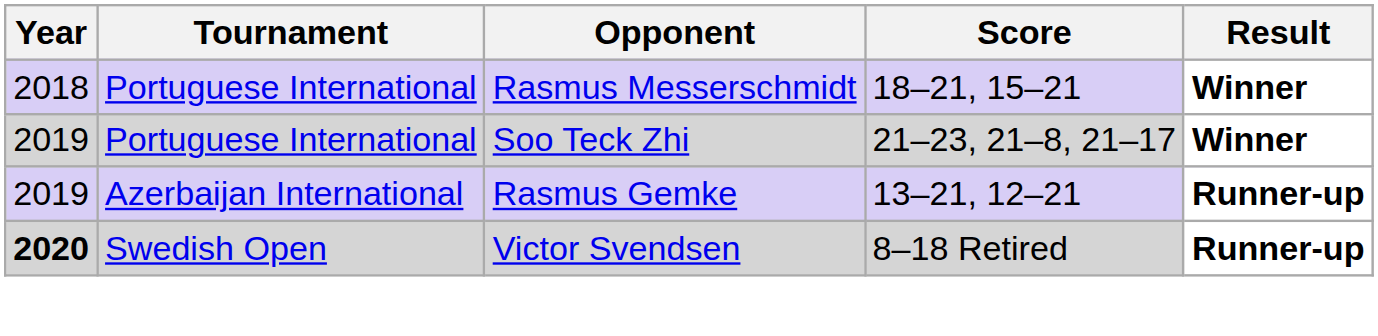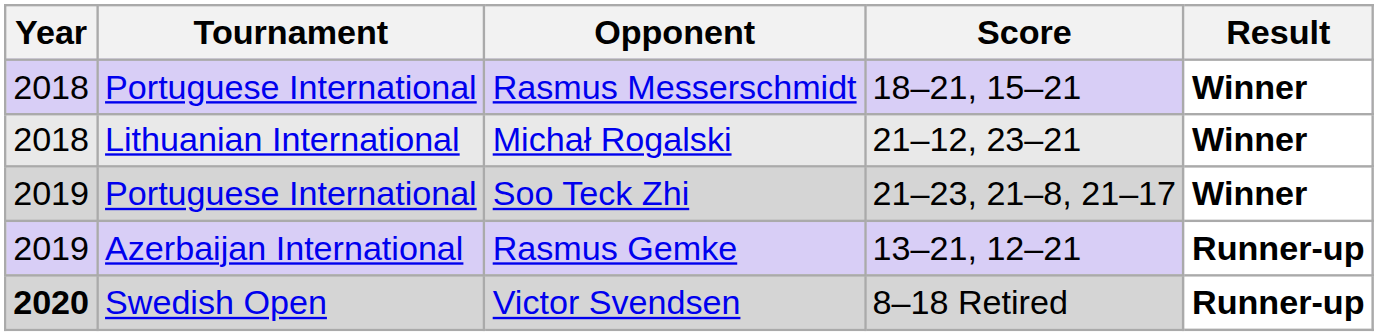 <table class="sortable wikitable" style="font-size: 90%;">
 <tr>
 <th>Year</th>
 <th>Tournament</th>
 <th>Opponent</th>
 <th>Score</th>
 <th>Result</th>
 </tr>
 <tr style="background:#D8CEF6">
 <td align="center">2018</td>
 <td align="left"><a href='#'>Portuguese International</a></td>
 <td align="left"> <a href='#'>Rasmus Messerschmidt</a></td>
 <td align="left">18–21, 15–21</td>
+<td style="text-align:left; background:white"> <strong>Winner</strong></td>
+</tr>
+<tr style="background:#E9E9E9">
+<td align="center">2018</td>
+<td align="left"><a href='#'>Lithuanian International</a></td>
+<td align="left"> <a href='#'>Michał Rogalski</a></td>
+<td align="left">21–12, 23–21</td>
 <td style="text-align:left; background:white"> <strong>Winner</strong></td>
 </tr>
 <tr style="background:#D5D5D5">
 <td align="center">2019</td>
 <td align="left"><a href='#'>Portuguese International</a></td>
 <td align="left"> <a href='#'>Soo Teck Zhi</a></td>
 <td align="left">21–23, 21–8, 21–17</td>
 <td style="text-align:left; background:white"> <strong>Winner</strong></td>
 </tr>
 <tr style="background:#D8CEF6">
 <td align="center">2019</td>
 <td align="left"><a href='#'>Azerbaijan International</a></td>
 <td align="left"> <a href='#'>Rasmus Gemke</a></td>
 <td align="left">13–21, 12–21</td>
 <td style="text-align:left; background:white"> <strong>Runner-up</strong></td>
 </tr>
 <tr style="background:#D5D5D5">
 <td align="center"><strong>2020</strong></td>
 <td align="left"><a href='#'>Swedish Open</a></td>
 <td align="left"> <a href='#'>Victor Svendsen</a></td>
 <td align="left">8–18 Retired</td>
 <td style="text-align:left; background:white"> <strong>Runner-up</strong></td>
 </tr>
 </table>
